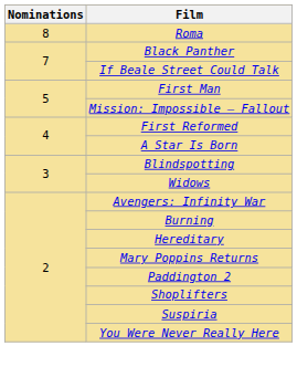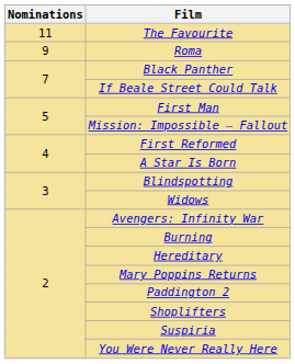 <table class="wikitable plainrowheaders" rowspan=2 style="text-align: center; background: #f6e39c">
 <tr>
 <th scope="col" width="55">Nominations</th>
 <th scope="col" align="center">Film</th>
 </tr>
 <tr>
-<td>8</td>
+<td>11</td>
+<td><em><a href='#'>The Favourite</a></em></td>
+</tr>
+<tr>
+<td>9</td>
 <td><em><a href='#'>Roma</a></em></td>
 </tr>
 <tr>
 <td rowspan="2">7</td>
 <td><em><a href='#'>Black Panther</a></em></td>
 </tr>
 <tr>
 <td><em><a href='#'>If Beale Street Could Talk</a></em></td>
 </tr>
 <tr>
 <td rowspan="2">5</td>
 <td><em><a href='#'>First Man</a></em></td>
 </tr>
 <tr>
 <td><em><a href='#'>Mission: Impossible – Fallout</a></em></td>
 </tr>
 <tr>
 <td rowspan="2">4</td>
 <td><em><a href='#'>First Reformed</a></em></td>
 </tr>
 <tr>
 <td><em><a href='#'>A Star Is Born</a></em></td>
 </tr>
 <tr>
 <td rowspan="2">3</td>
 <td><em><a href='#'>Blindspotting</a></em></td>
 </tr>
 <tr>
 <td><em><a href='#'>Widows</a></em></td>
 </tr>
 <tr>
 <td rowspan="8">2</td>
 <td><em><a href='#'>Avengers: Infinity War</a></em></td>
 </tr>
 <tr>
 <td><em><a href='#'>Burning</a></em></td>
 </tr>
 <tr>
 <td><em><a href='#'>Hereditary</a></em></td>
 </tr>
 <tr>
 <td><em><a href='#'>Mary Poppins Returns</a></em></td>
 </tr>
 <tr>
 <td><em><a href='#'>Paddington 2</a></em></td>
 </tr>
 <tr>
 <td><em><a href='#'>Shoplifters</a></em></td>
 </tr>
 <tr>
 <td><em><a href='#'>Suspiria</a></em></td>
 </tr>
 <tr>
 <td><em><a href='#'>You Were Never Really Here</a></em></td>
 </tr>
 </table>
